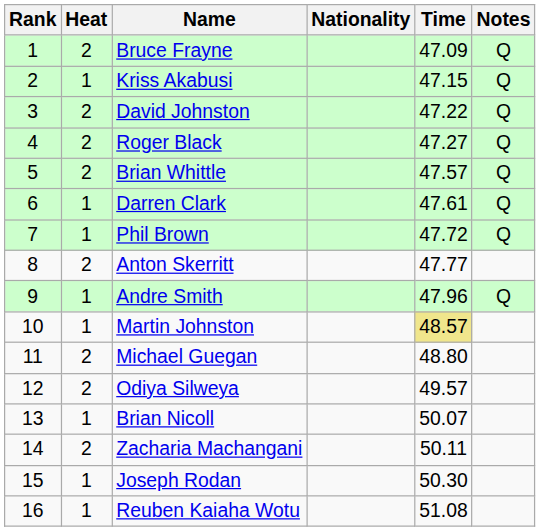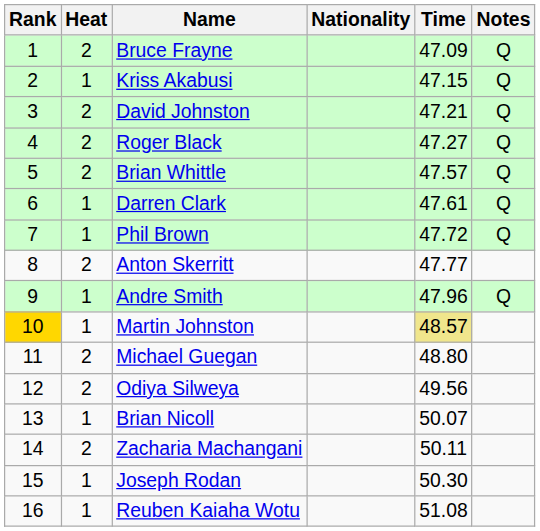 <table class="wikitable sortable" style="text-align:center">
 <tr>
 <th>Rank</th>
 <th>Heat</th>
 <th>Name</th>
 <th>Nationality</th>
 <th>Time</th>
 <th>Notes</th>
 </tr>
 <tr bgcolor=ccffcc>
 <td>1</td>
 <td>2</td>
 <td align=left><a href='#'>Bruce Frayne</a></td>
 <td align=left></td>
 <td>47.09</td>
 <td>Q</td>
 </tr>
 <tr bgcolor=ccffcc>
 <td>2</td>
 <td>1</td>
 <td align=left><a href='#'>Kriss Akabusi</a></td>
 <td align=left></td>
 <td>47.15</td>
 <td>Q</td>
 </tr>
 <tr bgcolor=ccffcc>
 <td>3</td>
 <td>2</td>
 <td align=left><a href='#'>David Johnston</a></td>
 <td align=left></td>
-<td>47.22</td>
+<td>47.21</td>
 <td>Q</td>
 </tr>
 <tr bgcolor=ccffcc>
 <td>4</td>
 <td>2</td>
 <td align=left><a href='#'>Roger Black</a></td>
 <td align=left></td>
 <td>47.27</td>
 <td>Q</td>
 </tr>
 <tr bgcolor=ccffcc>
 <td>5</td>
 <td>2</td>
 <td align=left><a href='#'>Brian Whittle</a></td>
 <td align=left></td>
 <td>47.57</td>
 <td>Q</td>
 </tr>
 <tr bgcolor=ccffcc>
 <td>6</td>
 <td>1</td>
 <td align=left><a href='#'>Darren Clark</a></td>
 <td align=left></td>
 <td>47.61</td>
 <td>Q</td>
 </tr>
 <tr bgcolor=ccffcc>
 <td>7</td>
 <td>1</td>
 <td align=left><a href='#'>Phil Brown</a></td>
 <td align=left></td>
 <td>47.72</td>
 <td>Q</td>
 </tr>
 <tr>
 <td>8</td>
 <td>2</td>
 <td align=left><a href='#'>Anton Skerritt</a></td>
 <td align=left></td>
 <td>47.77</td>
 <td></td>
 </tr>
 <tr bgcolor=ccffcc>
 <td>9</td>
 <td>1</td>
 <td align=left><a href='#'>Andre Smith</a></td>
 <td align=left></td>
 <td>47.96</td>
 <td>Q</td>
 </tr>
 <tr>
-<td>10</td>
+<td style="background: gold;">10</td>
 <td>1</td>
 <td align=left><a href='#'>Martin Johnston</a></td>
 <td align=left></td>
 <td style="background: khaki;">48.57</td>
 <td></td>
 </tr>
 <tr>
 <td>11</td>
 <td>2</td>
 <td align=left><a href='#'>Michael Guegan</a></td>
 <td align=left></td>
 <td>48.80</td>
 <td></td>
 </tr>
 <tr>
 <td>12</td>
 <td>2</td>
 <td align=left><a href='#'>Odiya Silweya</a></td>
 <td align=left></td>
-<td>49.57</td>
+<td>49.56</td>
 <td></td>
 </tr>
 <tr>
 <td>13</td>
 <td>1</td>
 <td align=left><a href='#'>Brian Nicoll</a></td>
 <td align=left></td>
 <td>50.07</td>
 <td></td>
 </tr>
 <tr>
 <td>14</td>
 <td>2</td>
 <td align=left><a href='#'>Zacharia Machangani</a></td>
 <td align=left></td>
 <td>50.11</td>
 <td></td>
 </tr>
 <tr>
 <td>15</td>
 <td>1</td>
 <td align=left><a href='#'>Joseph Rodan</a></td>
 <td align=left></td>
 <td>50.30</td>
 <td></td>
 </tr>
 <tr>
 <td>16</td>
 <td>1</td>
 <td align=left><a href='#'>Reuben Kaiaha Wotu</a></td>
 <td align=left></td>
 <td>51.08</td>
 <td></td>
 </tr>
 </table>
